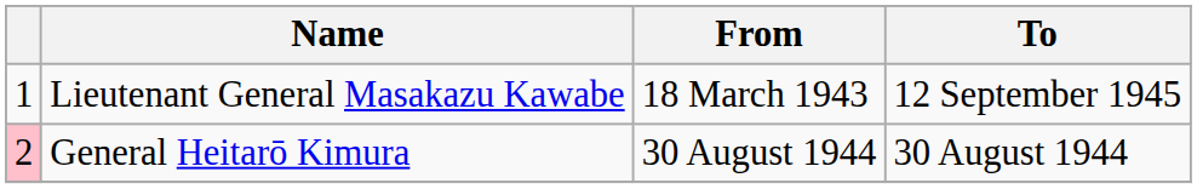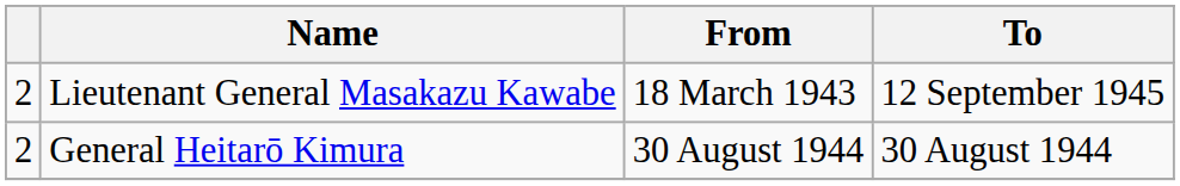 <table class=wikitable>
 <tr>
 <th></th>
 <th>Name</th>
 <th>From</th>
 <th>To</th>
 </tr>
 <tr>
-<td>1</td>
+<td>2</td>
 <td>Lieutenant General <a href='#'>Masakazu Kawabe</a></td>
 <td>18 March 1943</td>
 <td>12 September 1945</td>
 </tr>
 <tr>
-<td style="background: pink;">2</td>
+<td>2</td>
 <td>General <a href='#'>Heitarō Kimura</a></td>
 <td>30 August 1944</td>
 <td>30 August 1944</td>
 </tr>
 <tr>
 </tr>
 </table>
